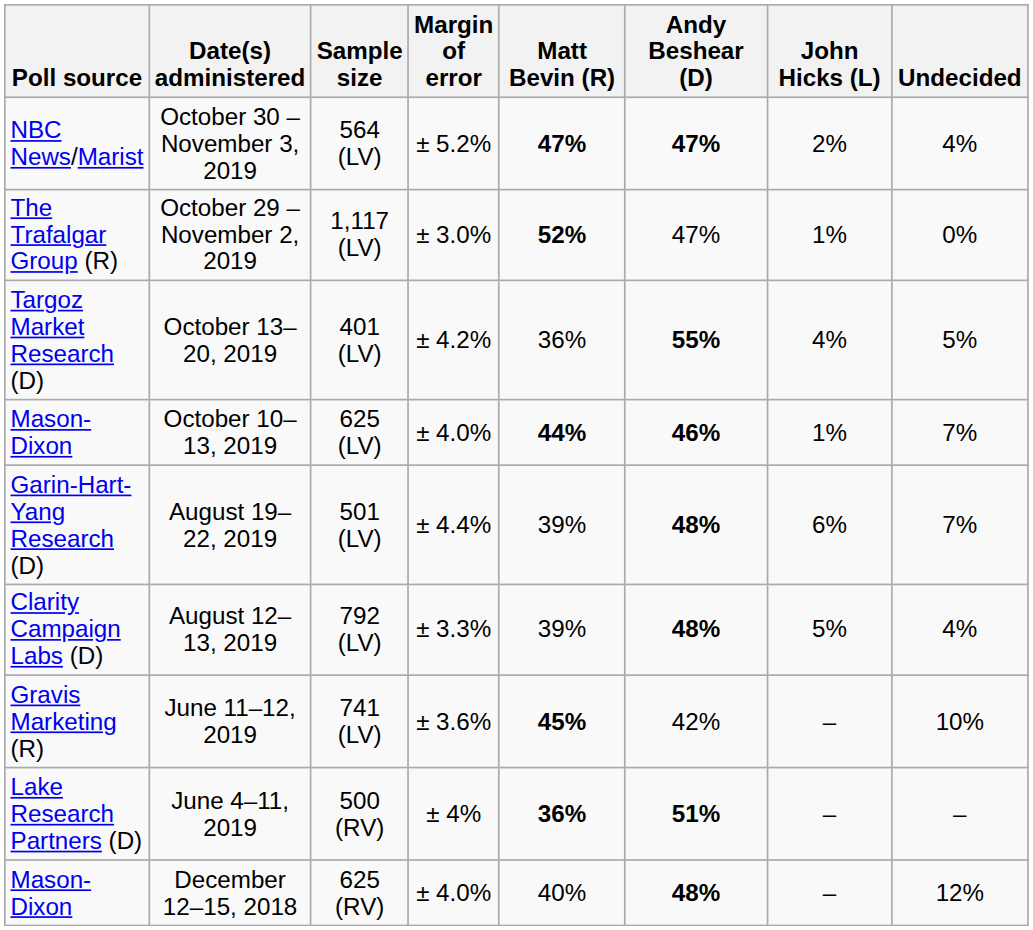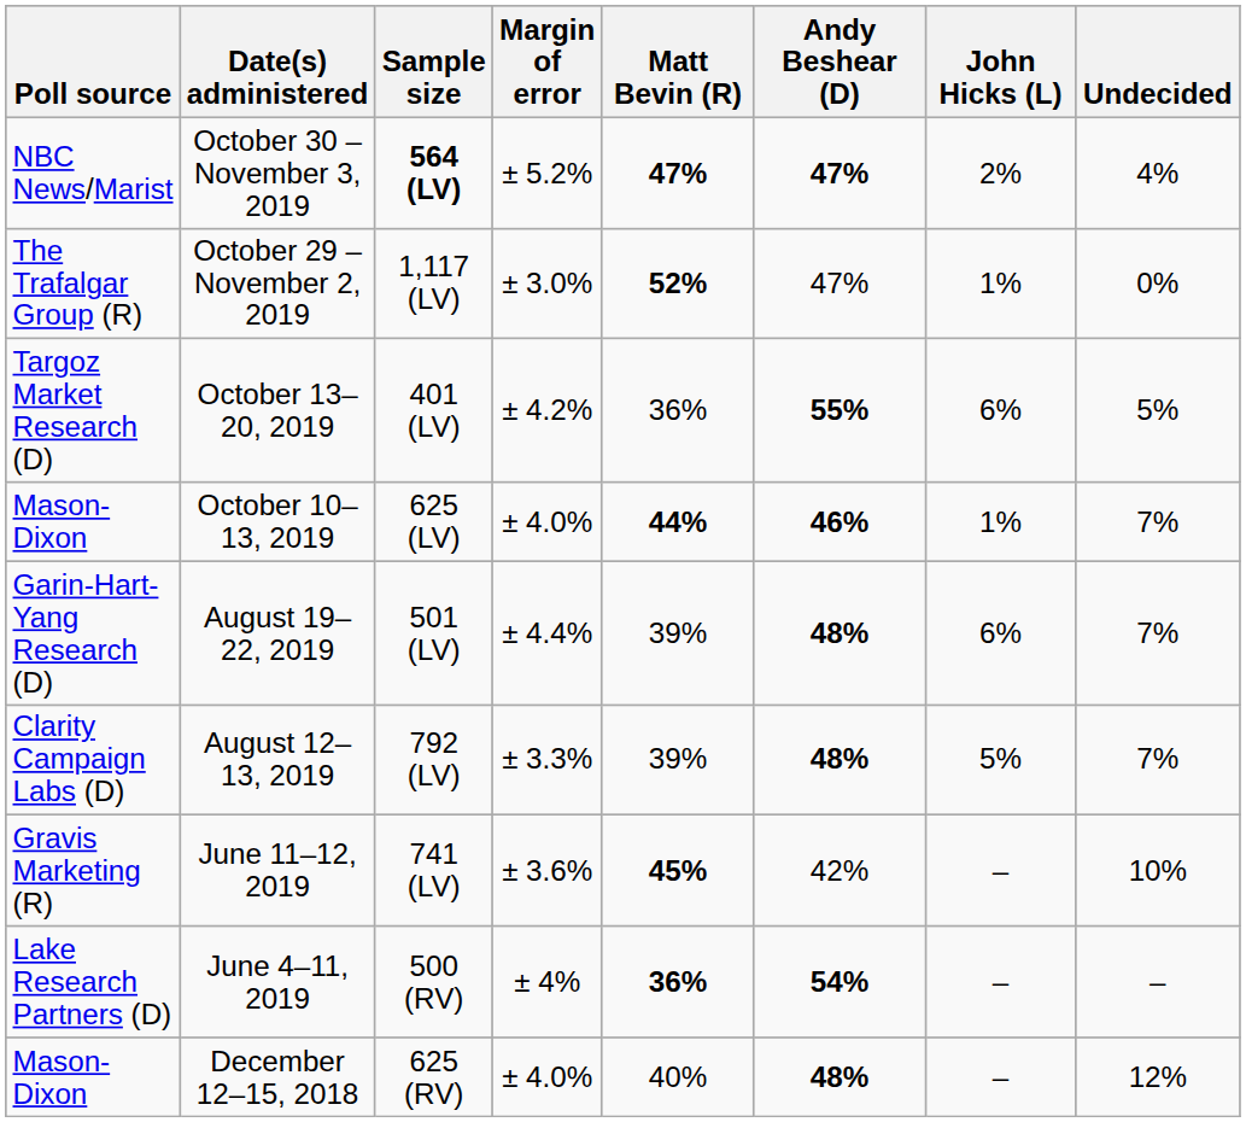 <table class="wikitable" style="font-size:90%;text-align:center;">
 <tr valign=bottom>
 <th>Poll source</th>
 <th>Date(s)<br>administered</th>
 <th>Sample<br>size</th>
 <th>Margin<br>of error</th>
 <th style="width:100px;">Matt<br>Bevin (R)</th>
 <th style="width:100px;">Andy<br>Beshear (D)</th>
 <th style="width:100px;">John<br>Hicks (L)</th>
 <th>Undecided</th>
 </tr>
 <tr>
 <td style="text-align:left;"><a href='#'>NBC News</a>/<a href='#'>Marist</a></td>
 <td>October 30 – November 3, 2019</td>
-<td>564 (LV)</td>
+<td><strong>564 (LV)</strong></td>
 <td>± 5.2%</td>
 <td><strong>47%</strong></td>
 <td><strong>47%</strong></td>
 <td>2%</td>
 <td>4%</td>
 </tr>
 <tr>
 <td style="text-align:left;"><a href='#'>The Trafalgar Group</a> (R)</td>
 <td>October 29 – November 2, 2019</td>
 <td>1,117 (LV)</td>
 <td>± 3.0%</td>
 <td><strong>52%</strong></td>
 <td>47%</td>
 <td>1%</td>
 <td>0%</td>
 </tr>
 <tr>
 <td style="text-align:left;"><a href='#'>Targoz Market Research</a> (D)</td>
 <td>October 13–20, 2019</td>
 <td>401 (LV)</td>
 <td>± 4.2%</td>
 <td>36%</td>
 <td><strong>55%</strong></td>
-<td>4%</td>
+<td>6%</td>
 <td>5%</td>
 </tr>
 <tr>
 <td style="text-align:left;"><a href='#'>Mason-Dixon</a></td>
 <td>October 10–13, 2019</td>
 <td>625 (LV)</td>
 <td>± 4.0%</td>
 <td><strong>44%</strong></td>
 <td><strong>46%</strong></td>
 <td>1%</td>
 <td>7%</td>
 </tr>
 <tr>
 <td style="text-align:left;"><a href='#'>Garin-Hart-Yang Research</a> (D)</td>
 <td>August 19–22, 2019</td>
 <td>501 (LV)</td>
 <td>± 4.4%</td>
 <td>39%</td>
 <td><strong>48%</strong></td>
 <td>6%</td>
 <td>7%</td>
 </tr>
 <tr>
 <td style="text-align:left;"><a href='#'>Clarity Campaign Labs</a> (D)</td>
 <td>August 12–13, 2019</td>
 <td>792 (LV)</td>
 <td>± 3.3%</td>
 <td>39%</td>
 <td><strong>48%</strong></td>
 <td>5%</td>
-<td>4%</td>
+<td>7%</td>
 </tr>
 <tr>
 <td style="text-align:left;"><a href='#'>Gravis Marketing</a> (R)</td>
 <td>June 11–12, 2019</td>
 <td>741 (LV)</td>
 <td>± 3.6%</td>
 <td><strong>45%</strong></td>
 <td>42%</td>
 <td>–</td>
 <td>10%</td>
 </tr>
 <tr>
 <td style="text-align:left;"><a href='#'>Lake Research Partners</a> (D)</td>
 <td>June 4–11, 2019</td>
 <td>500 (RV)</td>
 <td>± 4%</td>
 <td><strong>36%</strong></td>
-<td><strong>51%</strong></td>
+<td><strong>54%</strong></td>
 <td>–</td>
 <td>–</td>
 </tr>
 <tr>
 <td style="text-align:left;"><a href='#'>Mason-Dixon</a></td>
 <td>December 12–15, 2018</td>
 <td>625 (RV)</td>
 <td>± 4.0%</td>
 <td>40%</td>
 <td><strong>48%</strong></td>
 <td>–</td>
 <td>12%</td>
 </tr>
 </table>
